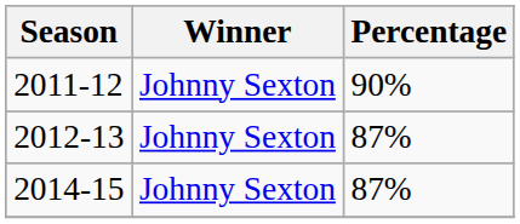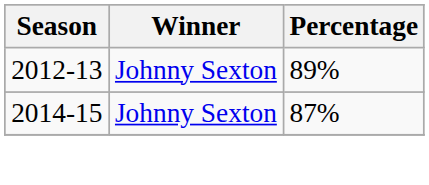 <table class="wikitable sortable">
 <tr>
 <th>Season</th>
 <th>Winner</th>
 <th>Percentage</th>
 </tr>
 <tr>
-<td 2011-12 Pro12>2011-12</td>
-<td><a href='#'>Johnny Sexton</a></td>
-<td>90%</td>
-</tr>
-<tr>
 <td 2012-13 Pro12>2012-13</td>
 <td><a href='#'>Johnny Sexton</a></td>
-<td>87%</td>
+<td>89%</td>
 </tr>
 <tr>
 <td 2014-15 Pro12>2014-15</td>
 <td><a href='#'>Johnny Sexton</a></td>
 <td>87%</td>
 </tr>
 <tr>
 </tr>
 </table>
